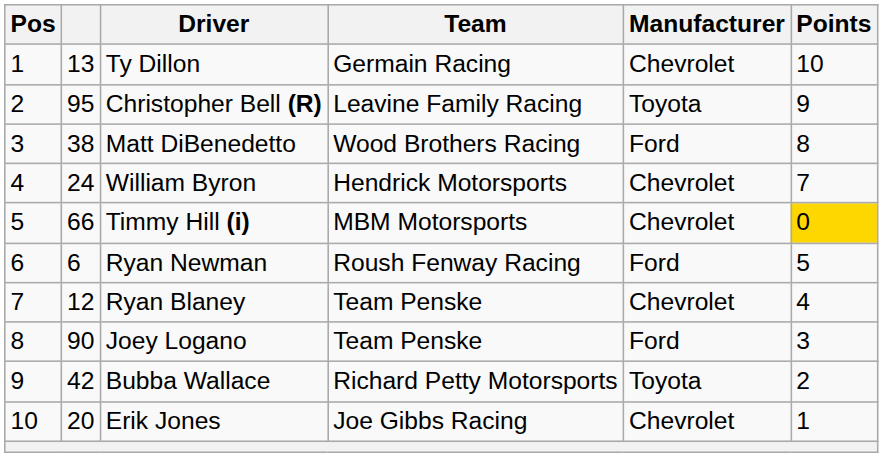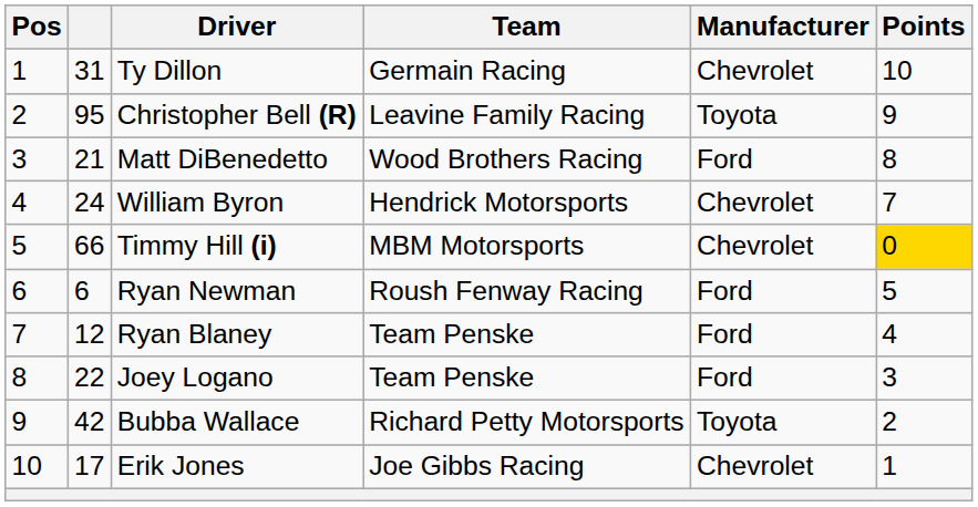 <table class="wikitable" style="font-size:98%">
 <tr>
 <th>Pos</th>
 <th></th>
 <th>Driver</th>
 <th>Team</th>
 <th>Manufacturer</th>
 <th>Points</th>
 </tr>
 <tr>
 <td>1</td>
-<td>13</td>
+<td>31</td>
 <td>Ty Dillon</td>
 <td>Germain Racing</td>
 <td>Chevrolet</td>
 <td>10</td>
 </tr>
 <tr>
 <td>2</td>
 <td>95</td>
 <td>Christopher Bell <strong>(R)</strong></td>
 <td>Leavine Family Racing</td>
 <td>Toyota</td>
 <td>9</td>
 </tr>
 <tr>
 <td>3</td>
-<td>38</td>
+<td>21</td>
 <td>Matt DiBenedetto</td>
 <td>Wood Brothers Racing</td>
 <td>Ford</td>
 <td>8</td>
 </tr>
 <tr>
 <td>4</td>
 <td>24</td>
 <td>William Byron</td>
 <td>Hendrick Motorsports</td>
 <td>Chevrolet</td>
 <td>7</td>
 </tr>
 <tr>
 <td>5</td>
 <td>66</td>
 <td>Timmy Hill <strong>(i)</strong></td>
 <td>MBM Motorsports</td>
 <td>Chevrolet</td>
 <td style="background: gold;">0</td>
 </tr>
 <tr>
 <td>6</td>
 <td>6</td>
 <td>Ryan Newman</td>
 <td>Roush Fenway Racing</td>
 <td>Ford</td>
 <td>5</td>
 </tr>
 <tr>
 <td>7</td>
 <td>12</td>
 <td>Ryan Blaney</td>
 <td>Team Penske</td>
-<td>Chevrolet</td>
+<td>Ford</td>
 <td>4</td>
 </tr>
 <tr>
 <td>8</td>
-<td>90</td>
+<td>22</td>
 <td>Joey Logano</td>
 <td>Team Penske</td>
 <td>Ford</td>
 <td>3</td>
 </tr>
 <tr>
 <td>9</td>
 <td>42</td>
 <td>Bubba Wallace</td>
 <td>Richard Petty Motorsports</td>
 <td>Toyota</td>
 <td>2</td>
 </tr>
 <tr>
 <td>10</td>
-<td>20</td>
+<td>17</td>
 <td>Erik Jones</td>
 <td>Joe Gibbs Racing</td>
 <td>Chevrolet</td>
 <td>1</td>
 </tr>
 <tr>
 <th colspan="6"></th>
 </tr>
 </table>
